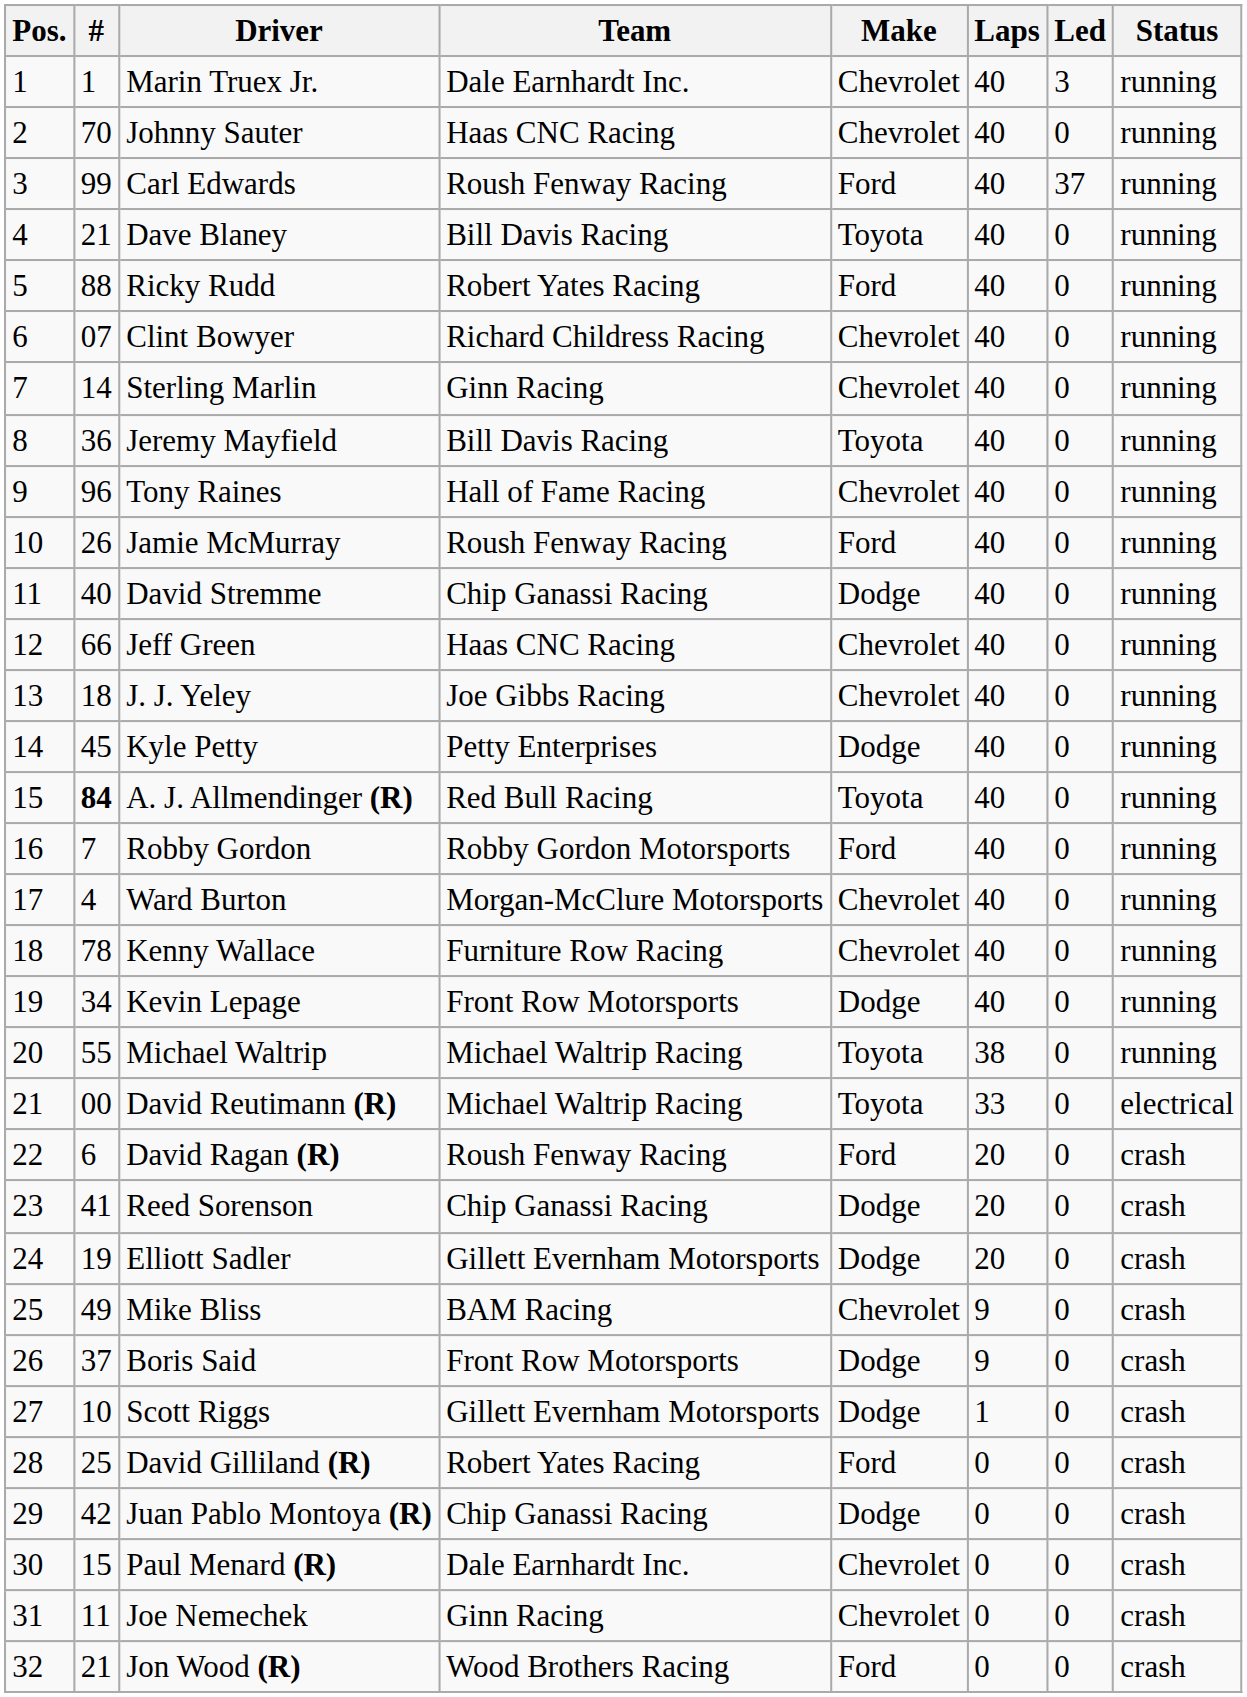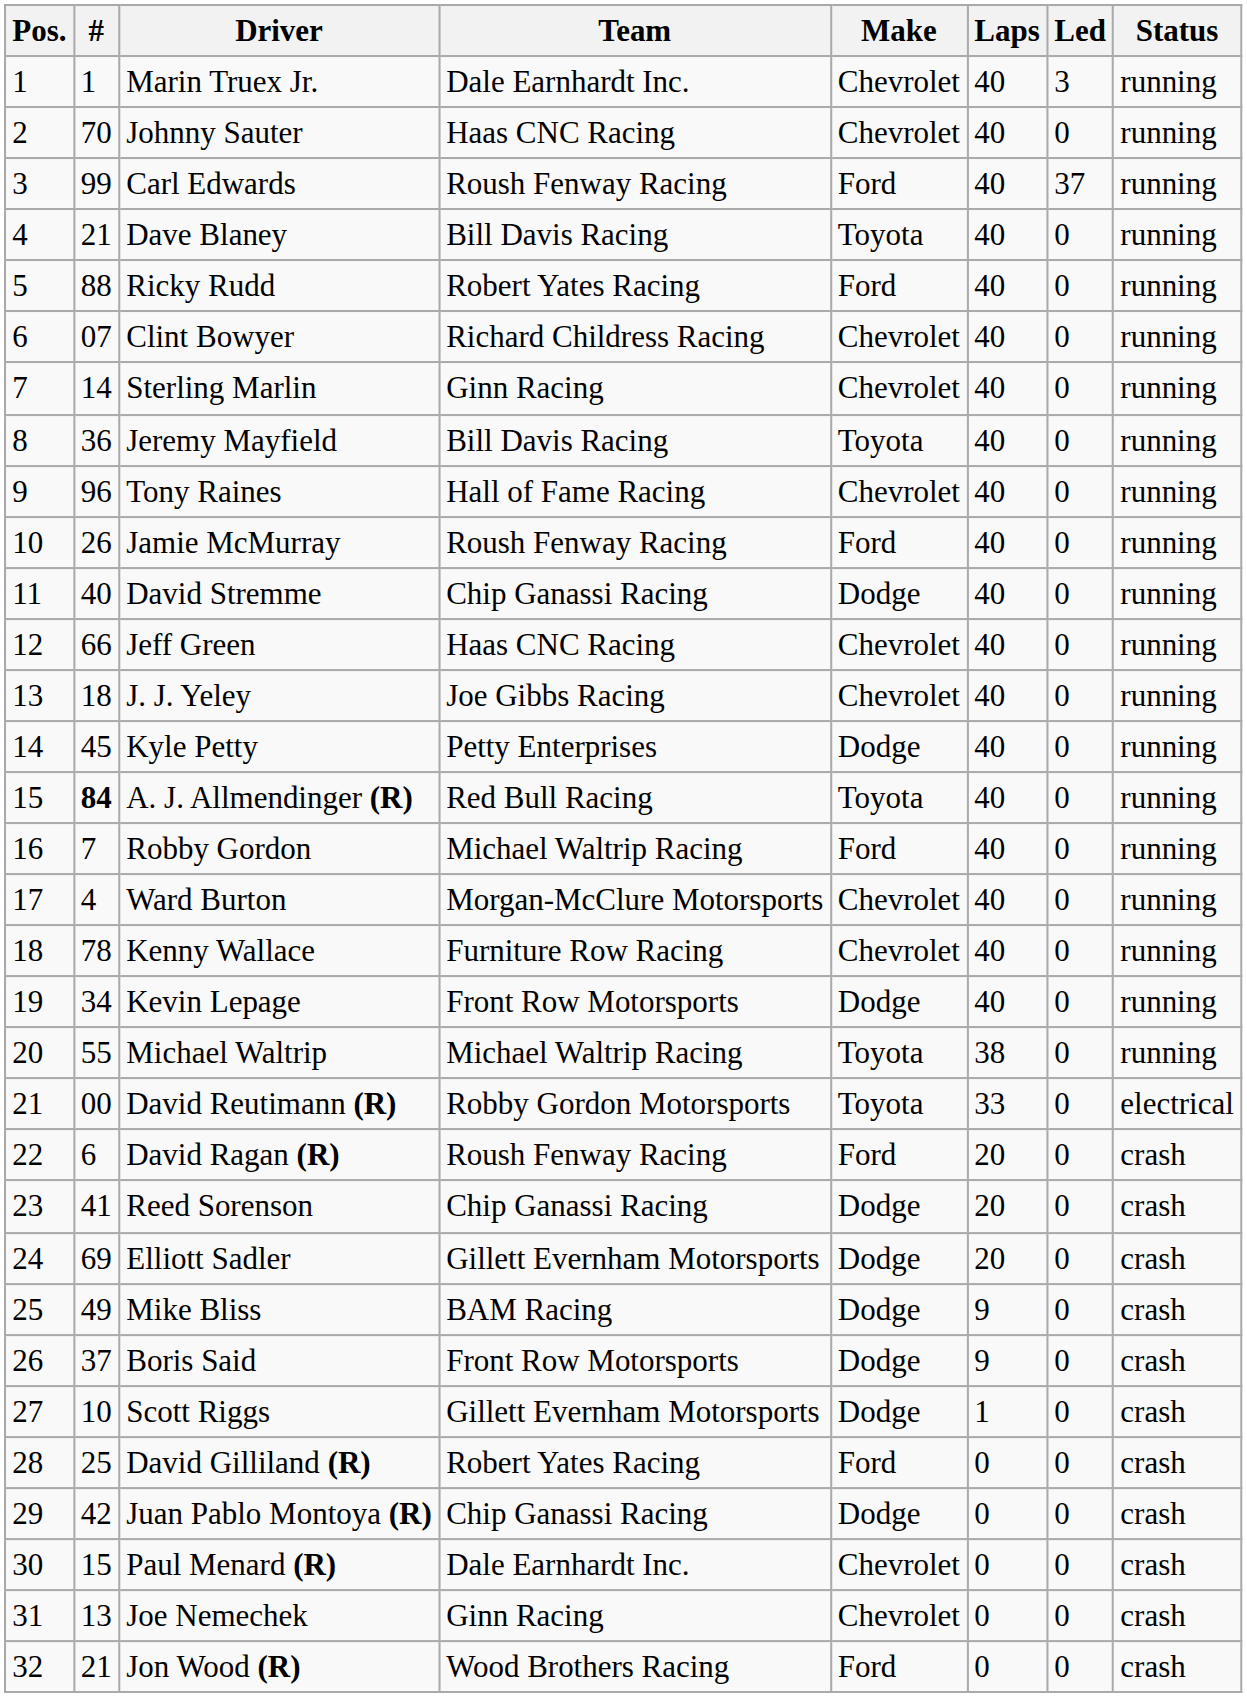 <table class="wikitable" style="font-size:95%">
 <tr>
 <th>Pos.</th>
 <th>#</th>
 <th>Driver</th>
 <th>Team</th>
 <th>Make</th>
 <th>Laps</th>
 <th>Led</th>
 <th>Status</th>
 </tr>
 <tr>
 <td>1</td>
 <td>1</td>
 <td>Marin Truex Jr.</td>
 <td>Dale Earnhardt Inc.</td>
 <td>Chevrolet</td>
 <td>40</td>
 <td>3</td>
 <td>running</td>
 </tr>
 <tr>
 <td>2</td>
 <td>70</td>
 <td>Johnny Sauter</td>
 <td>Haas CNC Racing</td>
 <td>Chevrolet</td>
 <td>40</td>
 <td>0</td>
 <td>running</td>
 </tr>
 <tr>
 <td>3</td>
 <td>99</td>
 <td>Carl Edwards</td>
 <td>Roush Fenway Racing</td>
 <td>Ford</td>
 <td>40</td>
 <td>37</td>
 <td>running</td>
 </tr>
 <tr>
 <td>4</td>
 <td>21</td>
 <td>Dave Blaney</td>
 <td>Bill Davis Racing</td>
 <td>Toyota</td>
 <td>40</td>
 <td>0</td>
 <td>running</td>
 </tr>
 <tr>
 <td>5</td>
 <td>88</td>
 <td>Ricky Rudd</td>
 <td>Robert Yates Racing</td>
 <td>Ford</td>
 <td>40</td>
 <td>0</td>
 <td>running</td>
 </tr>
 <tr>
 <td>6</td>
 <td>07</td>
 <td>Clint Bowyer</td>
 <td>Richard Childress Racing</td>
 <td>Chevrolet</td>
 <td>40</td>
 <td>0</td>
 <td>running</td>
 </tr>
 <tr>
 <td>7</td>
 <td>14</td>
 <td>Sterling Marlin</td>
 <td>Ginn Racing</td>
 <td>Chevrolet</td>
 <td>40</td>
 <td>0</td>
 <td>running</td>
 </tr>
 <tr>
 <td>8</td>
 <td>36</td>
 <td>Jeremy Mayfield</td>
 <td>Bill Davis Racing</td>
 <td>Toyota</td>
 <td>40</td>
 <td>0</td>
 <td>running</td>
 </tr>
 <tr>
 <td>9</td>
 <td>96</td>
 <td>Tony Raines</td>
 <td>Hall of Fame Racing</td>
 <td>Chevrolet</td>
 <td>40</td>
 <td>0</td>
 <td>running</td>
 </tr>
 <tr>
 <td>10</td>
 <td>26</td>
 <td>Jamie McMurray</td>
 <td>Roush Fenway Racing</td>
 <td>Ford</td>
 <td>40</td>
 <td>0</td>
 <td>running</td>
 </tr>
 <tr>
 <td>11</td>
 <td>40</td>
 <td>David Stremme</td>
 <td>Chip Ganassi Racing</td>
 <td>Dodge</td>
 <td>40</td>
 <td>0</td>
 <td>running</td>
 </tr>
 <tr>
 <td>12</td>
 <td>66</td>
 <td>Jeff Green</td>
 <td>Haas CNC Racing</td>
 <td>Chevrolet</td>
 <td>40</td>
 <td>0</td>
 <td>running</td>
 </tr>
 <tr>
 <td>13</td>
 <td>18</td>
 <td>J. J. Yeley</td>
 <td>Joe Gibbs Racing</td>
 <td>Chevrolet</td>
 <td>40</td>
 <td>0</td>
 <td>running</td>
 </tr>
 <tr>
 <td>14</td>
 <td>45</td>
 <td>Kyle Petty</td>
 <td>Petty Enterprises</td>
 <td>Dodge</td>
 <td>40</td>
 <td>0</td>
 <td>running</td>
 </tr>
 <tr>
 <td>15</td>
 <td><strong>84</strong></td>
 <td>A. J. Allmendinger <strong>(R)</strong></td>
 <td>Red Bull Racing</td>
 <td>Toyota</td>
 <td>40</td>
 <td>0</td>
 <td>running</td>
 </tr>
 <tr>
 <td>16</td>
 <td>7</td>
 <td>Robby Gordon</td>
-<td>Robby Gordon Motorsports</td>
+<td>Michael Waltrip Racing</td>
 <td>Ford</td>
 <td>40</td>
 <td>0</td>
 <td>running</td>
 </tr>
 <tr>
 <td>17</td>
 <td>4</td>
 <td>Ward Burton</td>
 <td>Morgan-McClure Motorsports</td>
 <td>Chevrolet</td>
 <td>40</td>
 <td>0</td>
 <td>running</td>
 </tr>
 <tr>
 <td>18</td>
 <td>78</td>
 <td>Kenny Wallace</td>
 <td>Furniture Row Racing</td>
 <td>Chevrolet</td>
 <td>40</td>
 <td>0</td>
 <td>running</td>
 </tr>
 <tr>
 <td>19</td>
 <td>34</td>
 <td>Kevin Lepage</td>
 <td>Front Row Motorsports</td>
 <td>Dodge</td>
 <td>40</td>
 <td>0</td>
 <td>running</td>
 </tr>
 <tr>
 <td>20</td>
 <td>55</td>
 <td>Michael Waltrip</td>
 <td>Michael Waltrip Racing</td>
 <td>Toyota</td>
 <td>38</td>
 <td>0</td>
 <td>running</td>
 </tr>
 <tr>
 <td>21</td>
 <td>00</td>
 <td>David Reutimann <strong>(R)</strong></td>
-<td>Michael Waltrip Racing</td>
+<td>Robby Gordon Motorsports</td>
 <td>Toyota</td>
 <td>33</td>
 <td>0</td>
 <td>electrical</td>
 </tr>
 <tr>
 <td>22</td>
 <td>6</td>
 <td>David Ragan <strong>(R)</strong></td>
 <td>Roush Fenway Racing</td>
 <td>Ford</td>
 <td>20</td>
 <td>0</td>
 <td>crash</td>
 </tr>
 <tr>
 <td>23</td>
 <td>41</td>
 <td>Reed Sorenson</td>
 <td>Chip Ganassi Racing</td>
 <td>Dodge</td>
 <td>20</td>
 <td>0</td>
 <td>crash</td>
 </tr>
 <tr>
 <td>24</td>
-<td>19</td>
+<td>69</td>
 <td>Elliott Sadler</td>
 <td>Gillett Evernham Motorsports</td>
 <td>Dodge</td>
 <td>20</td>
 <td>0</td>
 <td>crash</td>
 </tr>
 <tr>
 <td>25</td>
 <td>49</td>
 <td>Mike Bliss</td>
 <td>BAM Racing</td>
-<td>Chevrolet</td>
+<td>Dodge</td>
 <td>9</td>
 <td>0</td>
 <td>crash</td>
 </tr>
 <tr>
 <td>26</td>
 <td>37</td>
 <td>Boris Said</td>
 <td>Front Row Motorsports</td>
 <td>Dodge</td>
 <td>9</td>
 <td>0</td>
 <td>crash</td>
 </tr>
 <tr>
 <td>27</td>
 <td>10</td>
 <td>Scott Riggs</td>
 <td>Gillett Evernham Motorsports</td>
 <td>Dodge</td>
 <td>1</td>
 <td>0</td>
 <td>crash</td>
 </tr>
 <tr>
 <td>28</td>
 <td>25</td>
 <td>David Gilliland <strong>(R)</strong></td>
 <td>Robert Yates Racing</td>
 <td>Ford</td>
 <td>0</td>
 <td>0</td>
 <td>crash</td>
 </tr>
 <tr>
 <td>29</td>
 <td>42</td>
 <td>Juan Pablo Montoya <strong>(R)</strong></td>
 <td>Chip Ganassi Racing</td>
 <td>Dodge</td>
 <td>0</td>
 <td>0</td>
 <td>crash</td>
 </tr>
 <tr>
 <td>30</td>
 <td>15</td>
 <td>Paul Menard <strong>(R)</strong></td>
 <td>Dale Earnhardt Inc.</td>
 <td>Chevrolet</td>
 <td>0</td>
 <td>0</td>
 <td>crash</td>
 </tr>
 <tr>
 <td>31</td>
-<td>11</td>
+<td>13</td>
 <td>Joe Nemechek</td>
 <td>Ginn Racing</td>
 <td>Chevrolet</td>
 <td>0</td>
 <td>0</td>
 <td>crash</td>
 </tr>
 <tr>
 <td>32</td>
 <td>21</td>
 <td>Jon Wood <strong>(R)</strong></td>
 <td>Wood Brothers Racing</td>
 <td>Ford</td>
 <td>0</td>
 <td>0</td>
 <td>crash</td>
 </tr>
 <tr>
 </tr>
 </table>
